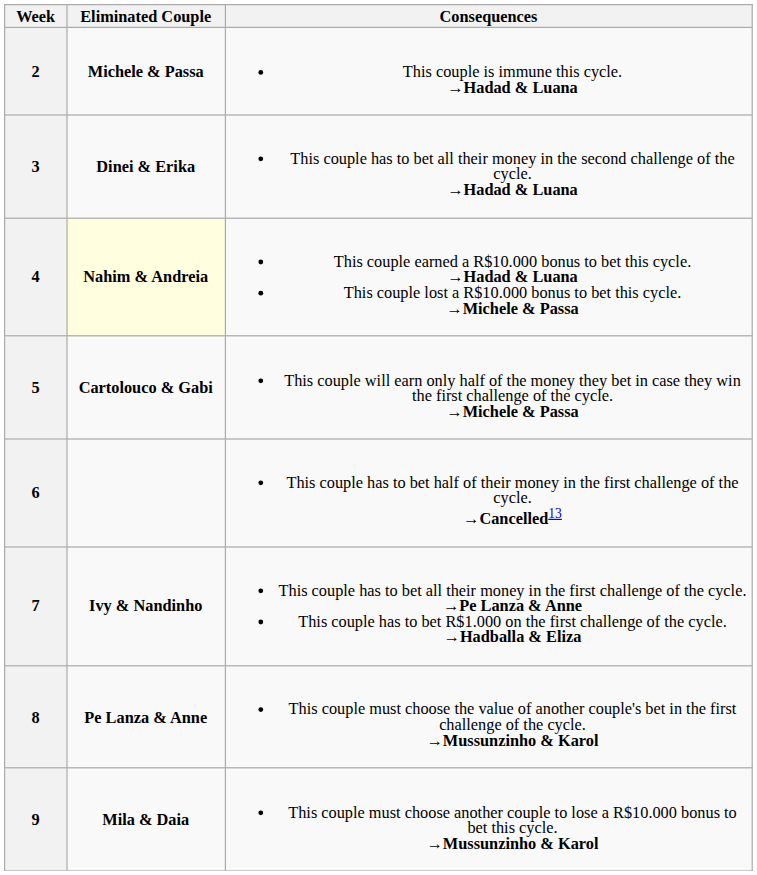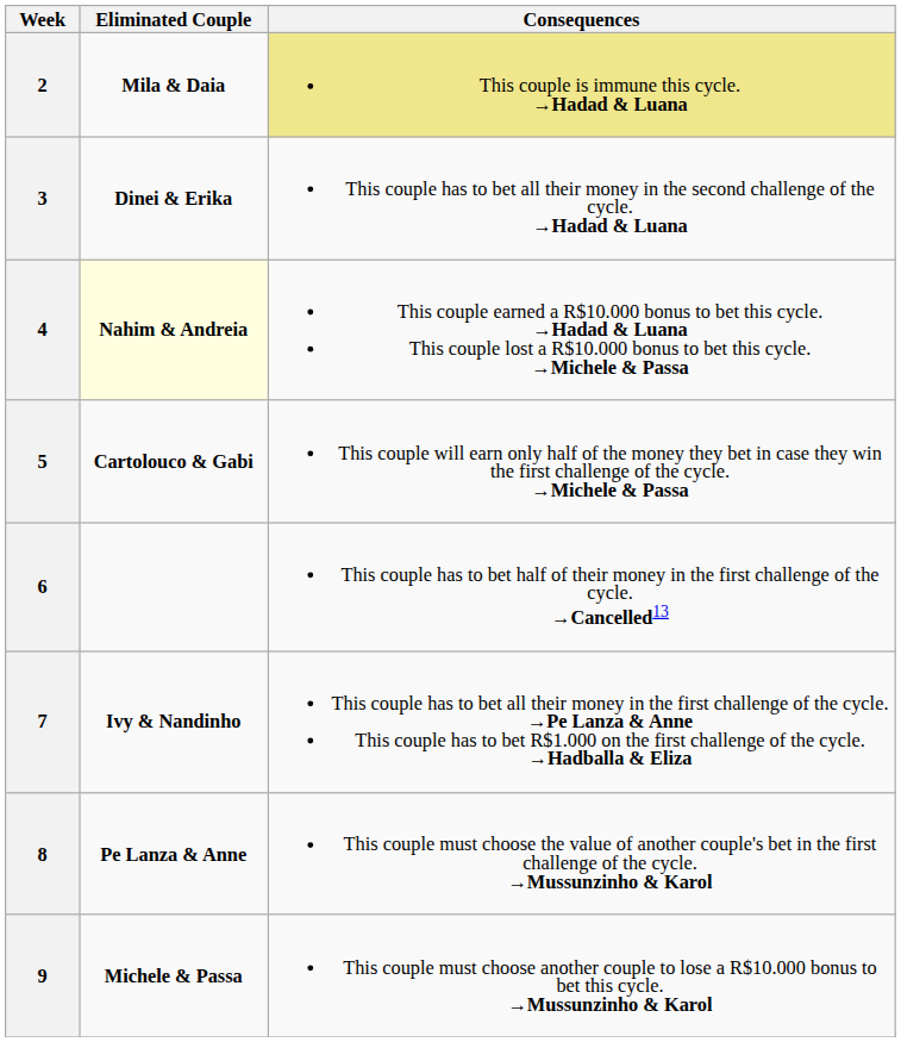 <table class="wikitable" style="text-align:center; font-size:85%; width:100%; line-height:13px;">
 <tr>
 <th style="width:05%">Week</th>
 <th style="width:15%">Eliminated Couple</th>
 <th style="width:50%">Consequences</th>
 </tr>
 <tr>
 <th>2</th>
-<td style="height:65px"><strong>Michele & Passa</strong></td>
-<td><br><ul><li> This couple is immune this cycle.<br>→<strong>Hadad & Luana</strong></li></ul></td>
+<td style="height:65px"><strong>Mila & Daia</strong></td>
+<td style="background: khaki;"><br><ul><li> This couple is immune this cycle.<br>→<strong>Hadad & Luana</strong></li></ul></td>
 </tr>
 <tr>
 <th>3</th>
 <td style="height:65px"><strong>Dinei & Erika</strong></td>
 <td><br><ul><li> This couple has to bet all their money in the second challenge of the cycle.<br>→<strong>Hadad & Luana</strong></li></ul></td>
 </tr>
 <tr>
 <th>4</th>
 <td style="background: lightyellow; height:65px"><strong>Nahim & Andreia</strong></td>
 <td><br><ul><li> This couple earned a R$10.000 bonus to bet this cycle.<br>→<strong>Hadad & Luana</strong></li><li> This couple lost a R$10.000 bonus to bet this cycle.<br>→<strong>Michele & Passa</strong></li></ul></td>
 </tr>
 <tr>
 <th>5</th>
 <td style="height:65px"><strong>Cartolouco & Gabi</strong></td>
 <td><br><ul><li> This couple will earn only half of the money they bet in case they win the first challenge of the cycle.<br>→<strong>Michele & Passa</strong></li></ul></td>
 </tr>
 <tr>
 <th>6</th>
 <td style="height:65px"></td>
 <td><br><ul><li> This couple has to bet half of their money in the first challenge of the cycle.<br>→<strong>Cancelled</strong><sup><a href='#'>13</a></sup></li></ul></td>
 </tr>
 <tr>
 <th>7</th>
 <td style="height:65px"><strong>Ivy & Nandinho</strong></td>
 <td><br><ul><li> This couple has to bet all their money in the first challenge of the cycle.<br>→<strong>Pe Lanza & Anne</strong></li><li> This couple has to bet R$1.000 on the first challenge of the cycle.<br>→<strong>Hadballa & Eliza</strong></li></ul></td>
 </tr>
 <tr>
 <th>8</th>
 <td style="height:65px"><strong>Pe Lanza & Anne</strong></td>
 <td><br><ul><li> This couple must choose the value of another couple's bet in the first challenge of the cycle.<br>→<strong>Mussunzinho & Karol</strong></li></ul></td>
 </tr>
 <tr>
 <th>9</th>
-<td style="height:65px"><strong>Mila & Daia</strong></td>
+<td style="height:65px"><strong>Michele & Passa</strong></td>
 <td><br><ul><li> This couple must choose another couple to lose a R$10.000 bonus to bet this cycle.<br>→<strong>Mussunzinho & Karol</strong></li></ul></td>
 </tr>
 </table>
